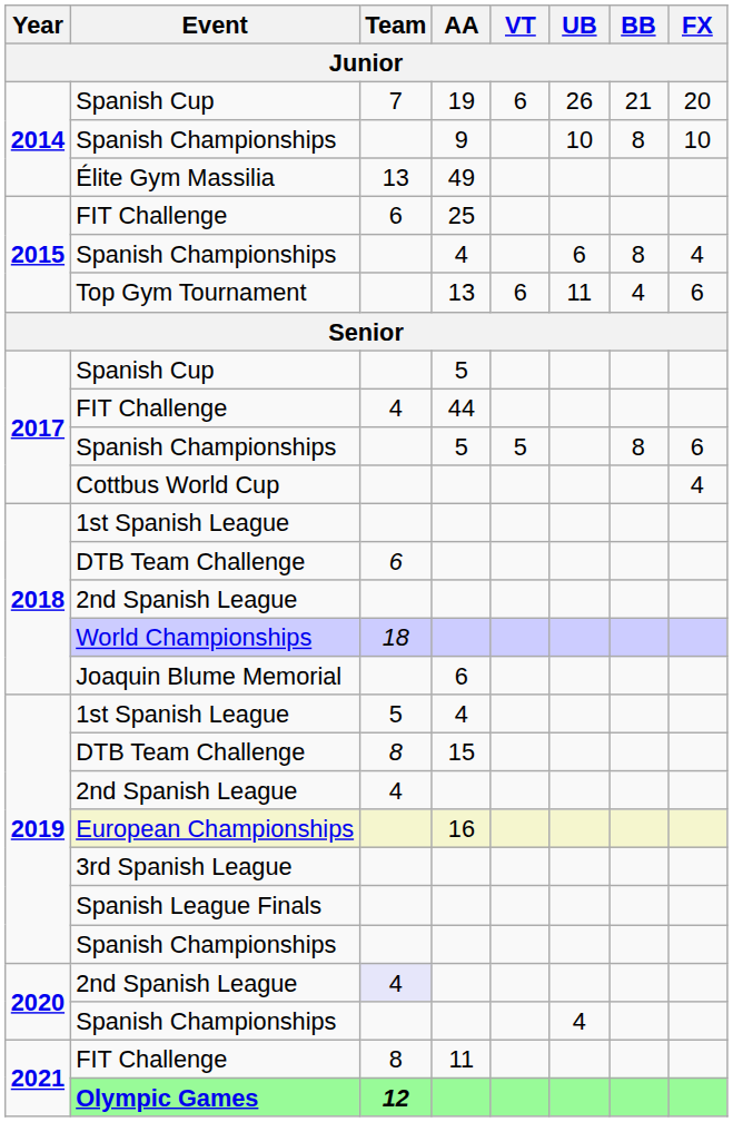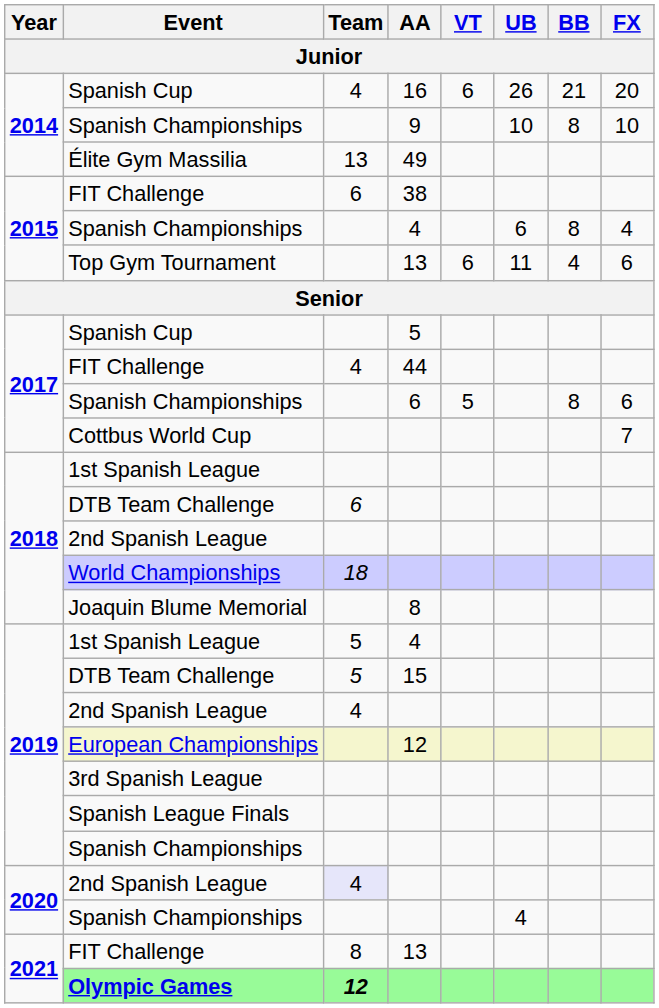 <table class="wikitable" style="text-align:center; font-size:95%;">
 <tr>
 <th align="center">Year</th>
 <th align="center">Event</th>
 <th style="width:30px;">Team</th>
 <th style="width:30px;">AA</th>
 <th style="width:30px;"><a href='#'>VT</a></th>
 <th style="width:30px;"><a href='#'>UB</a></th>
 <th style="width:30px;"><a href='#'>BB</a></th>
 <th style="width:30px;"><a href='#'>FX</a></th>
 </tr>
 <tr>
 <th colspan="8"><strong>Junior</strong></th>
 </tr>
 <tr>
 <td rowspan="3"><strong><a href='#'>2014</a></strong></td>
 <td align=left>Spanish Cup</td>
-<td>7</td>
-<td>19</td>
+<td>4</td>
+<td>16</td>
 <td>6</td>
 <td>26</td>
 <td>21</td>
 <td>20</td>
 </tr>
 <tr>
 <td align=left>Spanish Championships</td>
 <td></td>
 <td>9</td>
 <td></td>
 <td>10</td>
 <td>8</td>
 <td>10</td>
 </tr>
 <tr>
 <td align=left>Élite Gym Massilia</td>
 <td>13</td>
 <td>49</td>
 <td></td>
 <td></td>
 <td></td>
 <td></td>
 </tr>
 <tr>
 <td rowspan="3"><strong><a href='#'>2015</a></strong></td>
 <td align=left>FIT Challenge</td>
 <td>6</td>
-<td>25</td>
+<td>38</td>
 <td></td>
 <td></td>
 <td></td>
 <td></td>
 </tr>
 <tr>
 <td align=left>Spanish Championships</td>
 <td></td>
 <td>4</td>
 <td></td>
 <td>6</td>
 <td>8</td>
 <td>4</td>
 </tr>
 <tr>
 <td align=left>Top Gym Tournament</td>
 <td></td>
 <td>13</td>
 <td>6</td>
 <td>11</td>
 <td>4</td>
 <td>6</td>
 </tr>
 <tr>
 <th colspan="8"><strong>Senior</strong></th>
 </tr>
 <tr>
 <td rowspan="4"><strong><a href='#'>2017</a></strong></td>
 <td align=left>Spanish Cup</td>
 <td></td>
 <td>5</td>
 <td></td>
 <td></td>
 <td></td>
 <td></td>
 </tr>
 <tr>
 <td align=left>FIT Challenge</td>
 <td>4</td>
 <td>44</td>
 <td></td>
 <td></td>
 <td></td>
 <td></td>
 </tr>
 <tr>
 <td align=left>Spanish Championships</td>
 <td></td>
-<td>5</td>
+<td>6</td>
 <td>5</td>
 <td></td>
 <td>8</td>
 <td>6</td>
 </tr>
 <tr>
 <td align=left>Cottbus World Cup</td>
 <td></td>
 <td></td>
 <td></td>
 <td></td>
 <td></td>
-<td>4</td>
+<td>7</td>
 </tr>
 <tr>
 <td rowspan="5"><strong><a href='#'>2018</a></strong></td>
 <td align=left>1st Spanish League</td>
 <td></td>
 <td></td>
 <td></td>
 <td></td>
 <td></td>
 <td></td>
 </tr>
 <tr>
 <td align=left>DTB Team Challenge</td>
 <td><em>6</em></td>
 <td></td>
 <td></td>
 <td></td>
 <td></td>
 <td></td>
 </tr>
 <tr>
 <td align=left>2nd Spanish League</td>
 <td></td>
 <td></td>
 <td></td>
 <td></td>
 <td></td>
 <td></td>
 </tr>
 <tr bgcolor=#CCCCFF>
 <td align=left><a href='#'>World Championships</a></td>
 <td><em>18</em></td>
 <td></td>
 <td></td>
 <td></td>
 <td></td>
 <td></td>
 </tr>
 <tr>
 <td align=left>Joaquin Blume Memorial</td>
 <td></td>
-<td>6</td>
+<td>8</td>
 <td></td>
 <td></td>
 <td></td>
 <td></td>
 </tr>
 <tr>
 <td rowspan="7"><strong><a href='#'>2019</a></strong></td>
 <td align=left>1st Spanish League</td>
 <td>5</td>
 <td>4</td>
 <td></td>
 <td></td>
 <td></td>
 <td></td>
 </tr>
 <tr>
 <td align=left>DTB Team Challenge</td>
-<td><em>8</em></td>
+<td><em>5</em></td>
 <td>15</td>
 <td></td>
 <td></td>
 <td></td>
 <td></td>
 </tr>
 <tr>
 <td align=left>2nd Spanish League</td>
 <td>4</td>
 <td></td>
 <td></td>
 <td></td>
 <td></td>
 <td></td>
 </tr>
 <tr bgcolor=#F5F6CE>
 <td align=left><a href='#'>European Championships</a></td>
 <td></td>
-<td>16</td>
+<td>12</td>
 <td></td>
 <td></td>
 <td></td>
 <td></td>
 </tr>
 <tr>
 <td align=left>3rd Spanish League</td>
 <td></td>
 <td></td>
 <td></td>
 <td></td>
 <td></td>
 <td></td>
 </tr>
 <tr>
 <td align=left>Spanish League Finals</td>
 <td></td>
 <td></td>
 <td></td>
 <td></td>
 <td></td>
 <td></td>
 </tr>
 <tr>
 <td align=left>Spanish Championships</td>
 <td></td>
 <td></td>
 <td></td>
 <td></td>
 <td></td>
 <td></td>
 </tr>
 <tr>
 <td rowspan="2"><strong><a href='#'>2020</a></strong></td>
 <td align=left>2nd Spanish League</td>
 <td style="background: lavender;">4</td>
 <td></td>
 <td></td>
 <td></td>
 <td></td>
 <td></td>
 </tr>
 <tr>
 <td align=left>Spanish Championships</td>
 <td></td>
 <td></td>
 <td></td>
 <td>4</td>
 <td></td>
 <td></td>
 </tr>
 <tr>
 <td rowspan="2"><strong><a href='#'>2021</a></strong></td>
 <td align=left>FIT Challenge</td>
 <td>8</td>
-<td>11</td>
+<td>13</td>
 <td></td>
 <td></td>
 <td></td>
 <td></td>
 </tr>
 <tr bgcolor=98FB98>
 <td align=left><strong><a href='#'>Olympic Games</a></strong></td>
 <td><strong><em>12</em></strong></td>
 <td></td>
 <td></td>
 <td></td>
 <td></td>
 <td></td>
 </tr>
 </table>
